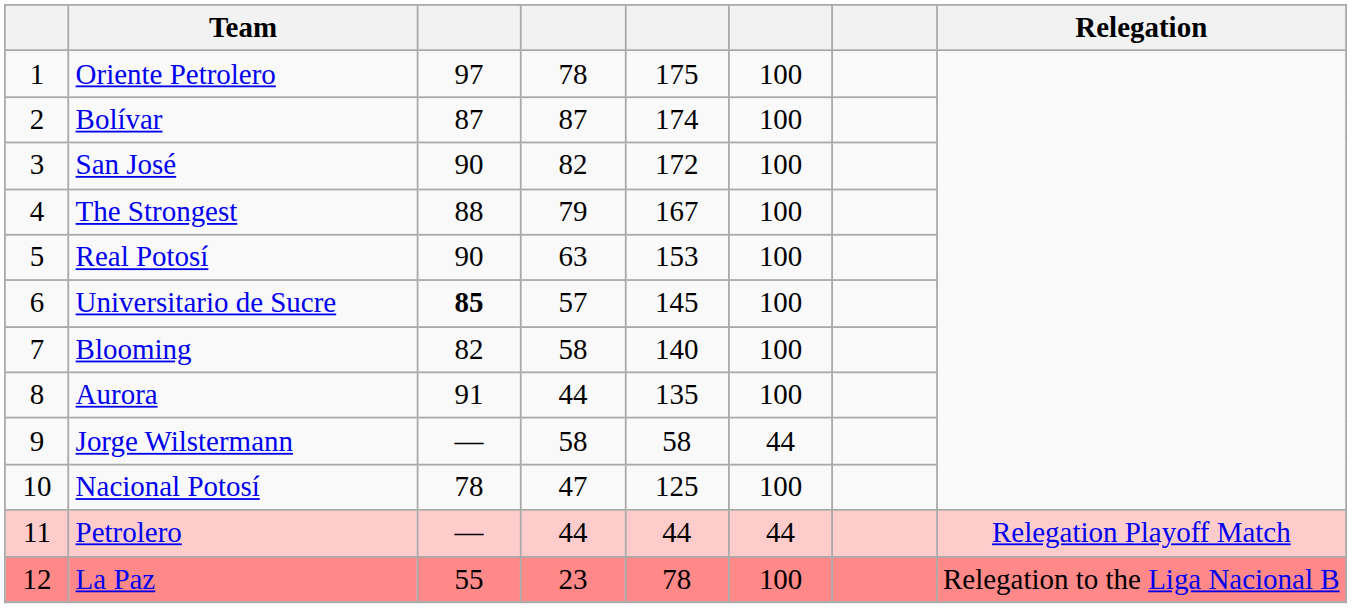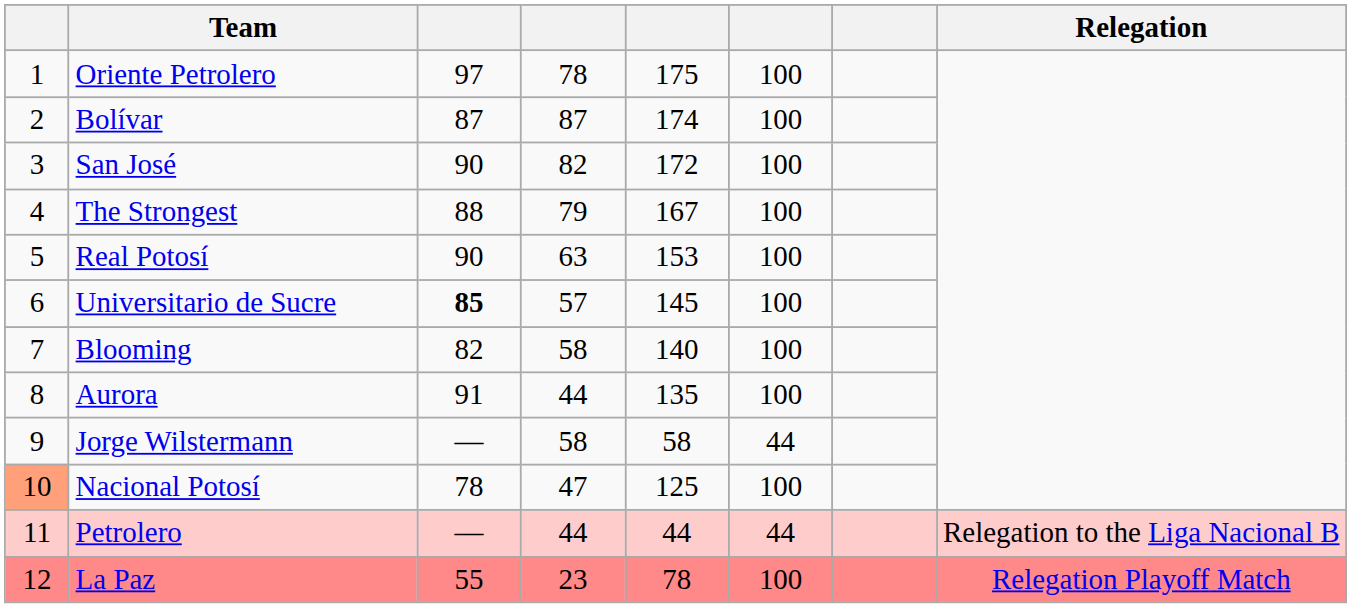 <table class="wikitable" style="text-align: center;">
 <tr>
 <th width=28><br></th>
 <th width=185>Team</th>
 <th width=50></th>
 <th width=50></th>
 <th width=50></th>
 <th width=50></th>
 <th width=50><br></th>
 <th>Relegation</th>
 </tr>
 <tr>
 <td>1</td>
 <td align="left"><a href='#'>Oriente Petrolero</a></td>
 <td>97</td>
 <td>78</td>
 <td>175</td>
 <td>100</td>
 <td><strong></strong></td>
 </tr>
 <tr>
 <td>2</td>
 <td align="left"><a href='#'>Bolívar</a></td>
 <td>87</td>
 <td>87</td>
 <td>174</td>
 <td>100</td>
 <td><strong></strong></td>
 </tr>
 <tr>
 <td>3</td>
 <td align="left"><a href='#'>San José</a></td>
 <td>90</td>
 <td>82</td>
 <td>172</td>
 <td>100</td>
 <td><strong></strong></td>
 </tr>
 <tr>
 <td>4</td>
 <td align="left"><a href='#'>The Strongest</a></td>
 <td>88</td>
 <td>79</td>
 <td>167</td>
 <td>100</td>
 <td><strong></strong></td>
 </tr>
 <tr>
 <td>5</td>
 <td align="left"><a href='#'>Real Potosí</a></td>
 <td>90</td>
 <td>63</td>
 <td>153</td>
 <td>100</td>
 <td><strong></strong></td>
 </tr>
 <tr>
 <td>6</td>
 <td align="left"><a href='#'>Universitario de Sucre</a></td>
 <td><strong>85</strong></td>
 <td>57</td>
 <td>145</td>
 <td>100</td>
 <td><strong></strong></td>
 </tr>
 <tr>
 <td>7</td>
 <td align="left"><a href='#'>Blooming</a></td>
 <td>82</td>
 <td>58</td>
 <td>140</td>
 <td>100</td>
 <td><strong></strong></td>
 </tr>
 <tr>
 <td>8</td>
 <td align="left"><a href='#'>Aurora</a></td>
 <td>91</td>
 <td>44</td>
 <td>135</td>
 <td>100</td>
 <td><strong></strong></td>
 </tr>
 <tr>
 <td>9</td>
 <td align="left"><a href='#'>Jorge Wilstermann</a></td>
 <td>—</td>
 <td>58</td>
 <td>58</td>
 <td>44</td>
 <td><strong></strong></td>
 </tr>
 <tr>
-<td>10</td>
+<td style="background: lightsalmon;">10</td>
 <td align="left"><a href='#'>Nacional Potosí</a></td>
 <td>78</td>
 <td>47</td>
 <td>125</td>
 <td>100</td>
 <td><strong></strong></td>
 </tr>
 <tr bgcolor=#FFCCCC>
 <td>11</td>
 <td align="left"><a href='#'>Petrolero</a></td>
 <td>—</td>
 <td>44</td>
 <td>44</td>
 <td>44</td>
 <td><strong></strong></td>
-<td rowspan=1><a href='#'>Relegation Playoff Match</a></td>
+<td rowspan=1>Relegation to the <a href='#'>Liga Nacional B</a></td>
 </tr>
 <tr bgcolor=#FF8888>
 <td>12</td>
 <td align="left"><a href='#'>La Paz</a></td>
 <td>55</td>
 <td>23</td>
 <td>78</td>
 <td>100</td>
 <td><strong></strong></td>
-<td rowspan=1>Relegation to the <a href='#'>Liga Nacional B</a></td>
+<td rowspan=1><a href='#'>Relegation Playoff Match</a></td>
 </tr>
 <tr>
 </tr>
 </table>
